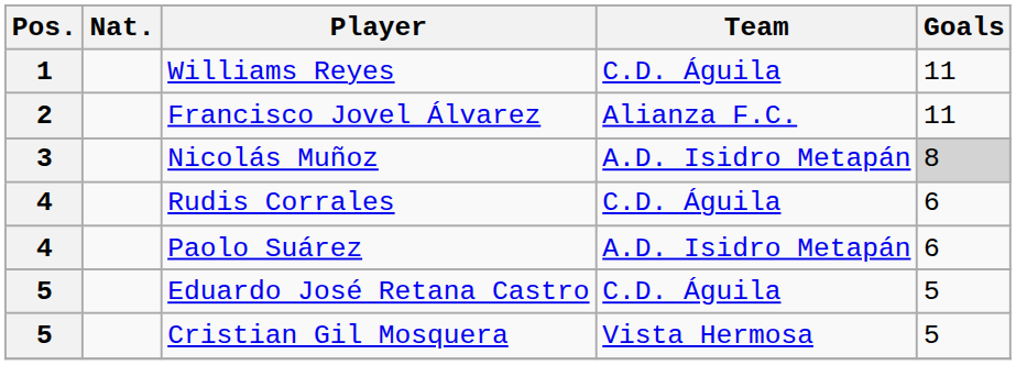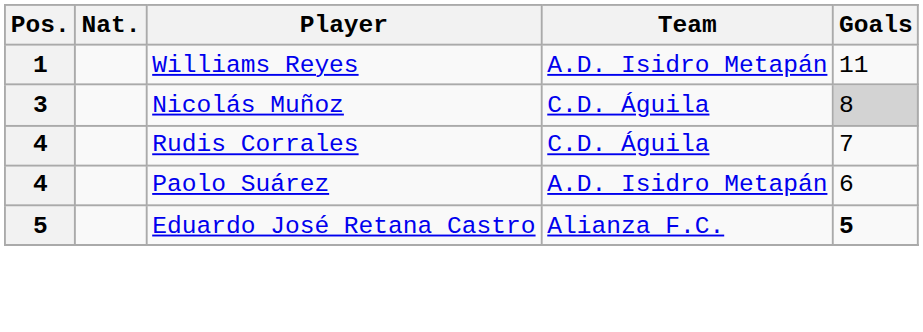 <table class="wikitable">
 <tr>
 <th>Pos.</th>
 <th>Nat.</th>
 <th>Player</th>
 <th>Team</th>
 <th>Goals</th>
 </tr>
 <tr>
 <th>1</th>
 <td></td>
 <td><a href='#'>Williams Reyes</a></td>
-<td><a href='#'>C.D. Águila</a></td>
-<td>11</td>
-</tr>
-<tr>
-<th>2</th>
-<td></td>
-<td><a href='#'>Francisco Jovel Álvarez</a></td>
-<td><a href='#'>Alianza F.C.</a></td>
+<td><a href='#'>A.D. Isidro Metapán</a></td>
 <td>11</td>
 </tr>
 <tr>
 <th>3</th>
 <td></td>
 <td><a href='#'>Nicolás Muñoz</a></td>
-<td><a href='#'>A.D. Isidro Metapán</a></td>
+<td><a href='#'>C.D. Águila</a></td>
 <td style="background: lightgrey;">8</td>
 </tr>
 <tr>
 <th>4</th>
 <td></td>
 <td><a href='#'>Rudis Corrales</a></td>
 <td><a href='#'>C.D. Águila</a></td>
-<td>6</td>
+<td>7</td>
 </tr>
 <tr>
 <th>4</th>
 <td></td>
 <td><a href='#'>Paolo Suárez</a></td>
 <td><a href='#'>A.D. Isidro Metapán</a></td>
 <td>6</td>
 </tr>
 <tr>
 <th>5</th>
 <td></td>
 <td><a href='#'>Eduardo José Retana Castro</a></td>
-<td><a href='#'>C.D. Águila</a></td>
-<td>5</td>
-</tr>
-<tr>
-<th>5</th>
-<td></td>
-<td><a href='#'>Cristian Gil Mosquera</a></td>
-<td><a href='#'>Vista Hermosa</a></td>
-<td>5</td>
+<td><a href='#'>Alianza F.C.</a></td>
+<td><strong>5</strong></td>
 </tr>
 <tr>
 </tr>
 </table>
